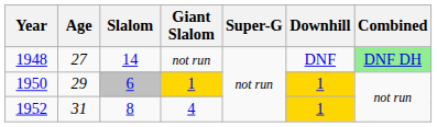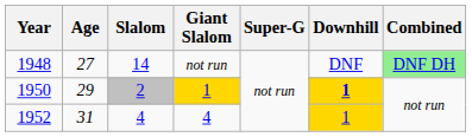 <table class=wikitable style="text-align:center">
 <tr>
 <th>  Year  </th>
 <th> Age </th>
 <th> Slalom </th>
 <th>Giant<br> Slalom </th>
 <th>Super-G</th>
 <th>Downhill</th>
 <th>Combined</th>
 </tr>
 <tr>
 <td><a href='#'>1948</a></td>
 <td><em>27</em></td>
 <td><a href='#'>14</a></td>
 <td><small><em>not run</em></small></td>
 <td rowspan=3><small><em>not run</em></small></td>
 <td><a href='#'>DNF</a></td>
 <td style="background: lightgreen;"><a href='#'>DNF DH</a></td>
 </tr>
 <tr>
 <td><a href='#'>1950</a></td>
 <td><em>29</em></td>
-<td style="background:silver;"><a href='#'>6</a></td>
+<td style="background:silver;"><a href='#'>2</a></td>
 <td style="background:gold;"><a href='#'>1</a></td>
-<td style="background:gold;"><a href='#'>1</a></td>
+<td style="background:gold;"><strong><a href='#'>1</a></strong></td>
 <td rowspan=2><small><em>not run</em></small></td>
 </tr>
 <tr>
 <td><a href='#'>1952</a></td>
 <td><em>31</em></td>
-<td><a href='#'>8</a></td>
+<td><a href='#'>4</a></td>
 <td><a href='#'>4</a></td>
 <td style="background:gold;"><a href='#'>1</a></td>
 </tr>
 </table>
